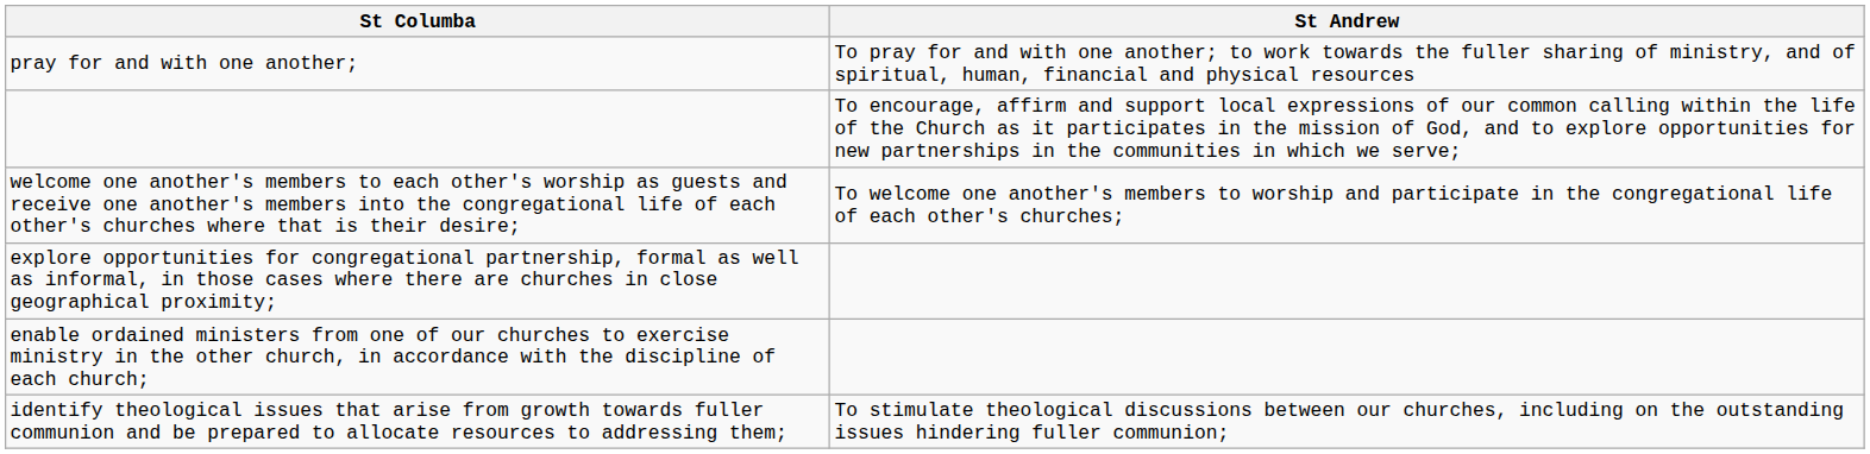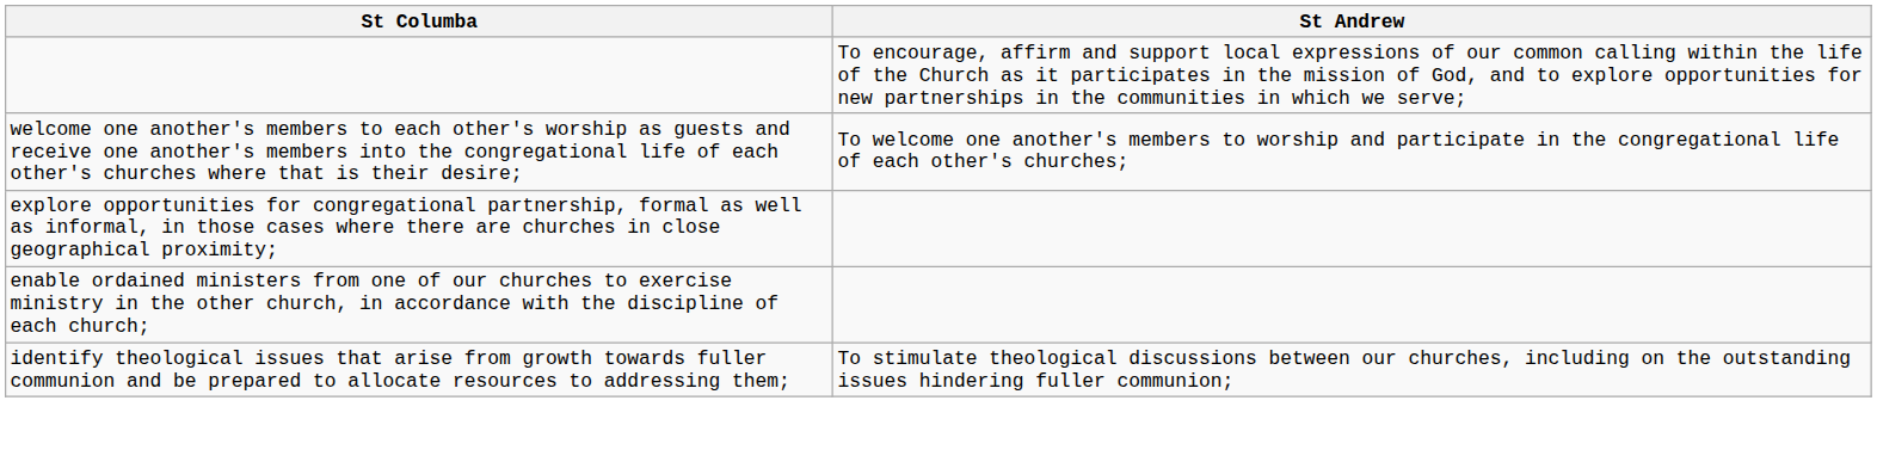 <table class=wikitable>
 <tr>
 <th>St Columba</th>
 <th>St Andrew</th>
-</tr>
-<tr>
-<td>pray for and with one another;</td>
-<td>To pray for and with one another; to work towards the fuller sharing of ministry, and of spiritual, human, financial and physical resources</td>
 </tr>
 <tr>
 <td></td>
 <td>To encourage, affirm and support local expressions of our common calling within the life of the Church as it participates in the mission of God, and to explore opportunities for new partnerships in the communities in which we serve;</td>
 </tr>
 <tr>
 <td>welcome one another's members to each other's worship as guests and receive one another's members into the congregational life of each other's churches where that is their desire;</td>
 <td>To welcome one another's members to worship and participate in the congregational life of each other's churches;</td>
 </tr>
 <tr>
 <td>explore opportunities for congregational partnership, formal as well as informal, in those cases where there are churches in close geographical proximity;</td>
 <td></td>
 </tr>
 <tr>
 <td>enable ordained ministers from one of our churches to exercise ministry in the other church, in accordance with the discipline of each church;</td>
 <td></td>
 </tr>
 <tr>
 <td>identify theological issues that arise from growth towards fuller communion and be prepared to allocate resources to addressing them;</td>
 <td>To stimulate theological discussions between our churches, including on the outstanding<br>issues hindering fuller communion;</td>
 </tr>
 </table>
